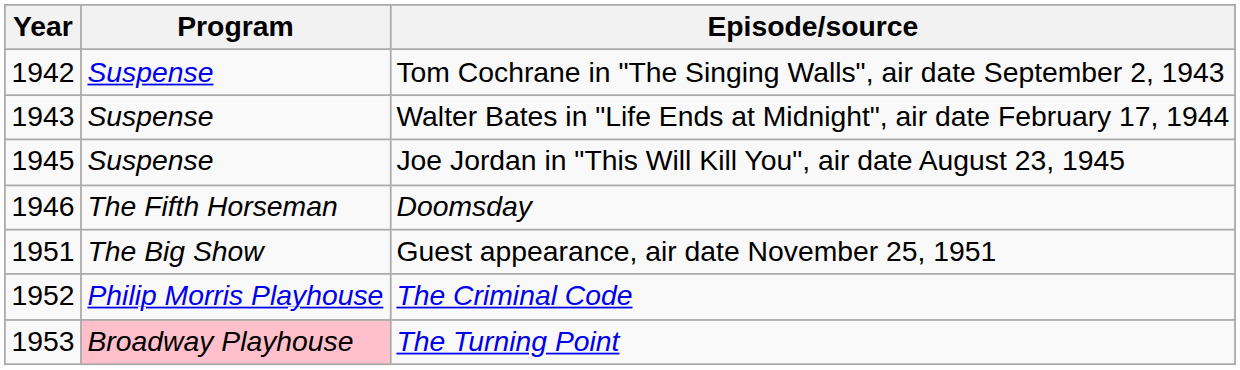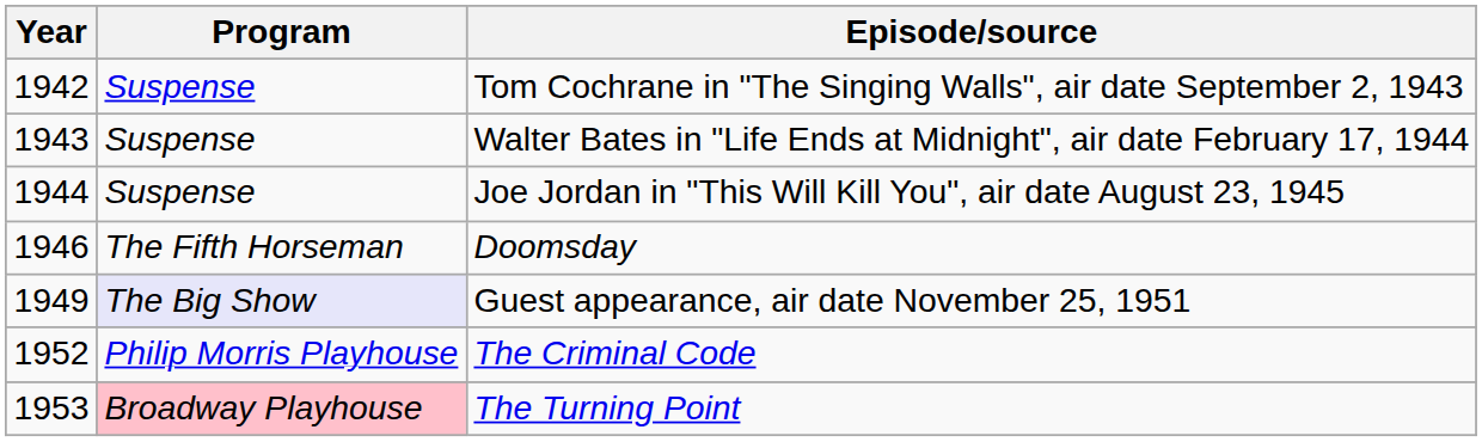 <table class="wikitable">
 <tr>
 <th>Year</th>
 <th>Program</th>
 <th>Episode/source</th>
 </tr>
 <tr>
 <td>1942</td>
 <td><em><a href='#'>Suspense</a></em></td>
 <td>Tom Cochrane in "The Singing Walls", air date September 2, 1943</td>
 </tr>
 <tr>
 <td>1943</td>
 <td><em>Suspense</em></td>
 <td>Walter Bates in "Life Ends at Midnight", air date February 17, 1944</td>
 </tr>
 <tr>
-<td>1945</td>
+<td>1944</td>
 <td><em>Suspense</em></td>
 <td>Joe Jordan in "This Will Kill You", air date August 23, 1945</td>
 </tr>
 <tr>
 <td>1946</td>
 <td><em>The Fifth Horseman</em></td>
 <td><em>Doomsday</em></td>
 </tr>
 <tr>
-<td>1951</td>
-<td><em>The Big Show</em></td>
+<td>1949</td>
+<td style="background: lavender;"><em>The Big Show</em></td>
 <td>Guest appearance, air date November 25, 1951</td>
 </tr>
 <tr>
 <td>1952</td>
 <td><em><a href='#'>Philip Morris Playhouse</a></em></td>
 <td><em><a href='#'>The Criminal Code</a></em></td>
 </tr>
 <tr>
 <td>1953</td>
 <td style="background: pink;"><em>Broadway Playhouse</em></td>
 <td><em><a href='#'>The Turning Point</a></em></td>
 </tr>
 </table>
